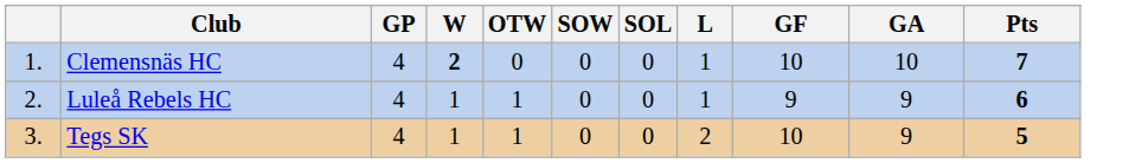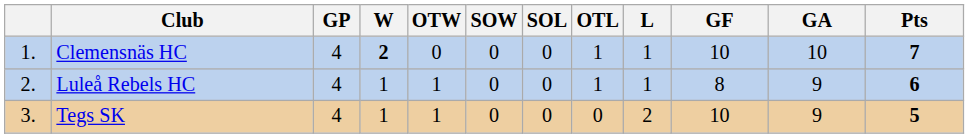 <table class="wikitable">
 <tr>
 <th width="30"></th>
 <th width="200">Club</th>
 <th width="30">GP</th>
 <th width="30">W</th>
 <th width="30">OTW</th>
 <th width="30">SOW</th>
 <th width="30">SOL</th>
+<th width="30">OTL</th>
 <th width="30">L</th>
 <th width="70">GF</th>
 <th width="70">GA</th>
 <th width="70">Pts</th>
 </tr>
 <tr bgcolor="#BCD2EE" align="center">
 <td>1.</td>
 <td align="left"><a href='#'>Clemensnäs HC</a></td>
 <td>4</td>
 <td><strong>2</strong></td>
 <td>0</td>
 <td>0</td>
 <td>0</td>
 <td>1</td>
+<td>1</td>
 <td>10</td>
 <td>10</td>
 <td><strong>7</strong></td>
 </tr>
 <tr bgcolor="#BCD2EE" align="center">
 <td>2.</td>
 <td align="left"><a href='#'>Luleå Rebels HC</a></td>
 <td>4</td>
 <td>1</td>
 <td>1</td>
 <td>0</td>
 <td>0</td>
 <td>1</td>
-<td>9</td>
+<td>1</td>
+<td>8</td>
 <td>9</td>
 <td><strong>6</strong></td>
 </tr>
 <tr bgcolor="#EECFA1" align="center">
 <td>3.</td>
 <td align="left"><a href='#'>Tegs SK</a></td>
 <td>4</td>
 <td>1</td>
 <td>1</td>
 <td>0</td>
 <td>0</td>
+<td>0</td>
 <td>2</td>
 <td>10</td>
 <td>9</td>
 <td><strong>5</strong></td>
 </tr>
 </table>
